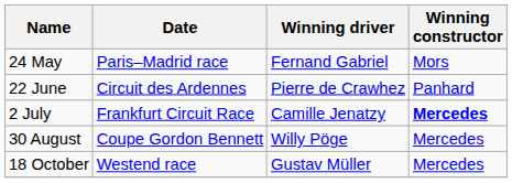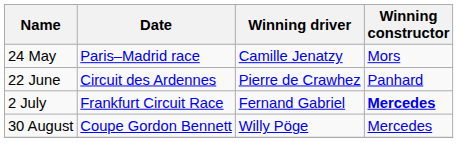 <table class="wikitable" style="font-size:95%">
 <tr>
 <th>Name</th>
 <th>Date</th>
 <th>Winning driver</th>
 <th>Winning<br>constructor</th>
 </tr>
 <tr>
 <td>24 May</td>
 <td>  <a href='#'>Paris–Madrid race</a></td>
-<td> <a href='#'>Fernand Gabriel</a></td>
+<td> <a href='#'>Camille Jenatzy</a></td>
 <td><a href='#'>Mors</a></td>
 </tr>
 <tr>
 <td>22 June</td>
 <td> <a href='#'>Circuit des Ardennes</a></td>
 <td> <a href='#'>Pierre de Crawhez</a></td>
 <td><a href='#'>Panhard</a></td>
 </tr>
 <tr>
 <td>2 July</td>
 <td> <a href='#'>Frankfurt Circuit Race</a></td>
-<td> <a href='#'>Camille Jenatzy</a></td>
+<td> <a href='#'>Fernand Gabriel</a></td>
 <td><strong><a href='#'>Mercedes</a></strong></td>
 </tr>
 <tr>
 <td>30 August</td>
 <td> <a href='#'>Coupe Gordon Bennett</a></td>
 <td> <a href='#'>Willy Pöge</a></td>
 <td><a href='#'>Mercedes</a></td>
 </tr>
 <tr>
-<td>18 October</td>
-<td> <a href='#'>Westend race</a></td>
-<td> <a href='#'>Gustav Müller</a></td>
-<td><a href='#'>Mercedes</a></td>
-</tr>
-<tr>
 </tr>
 </table>
